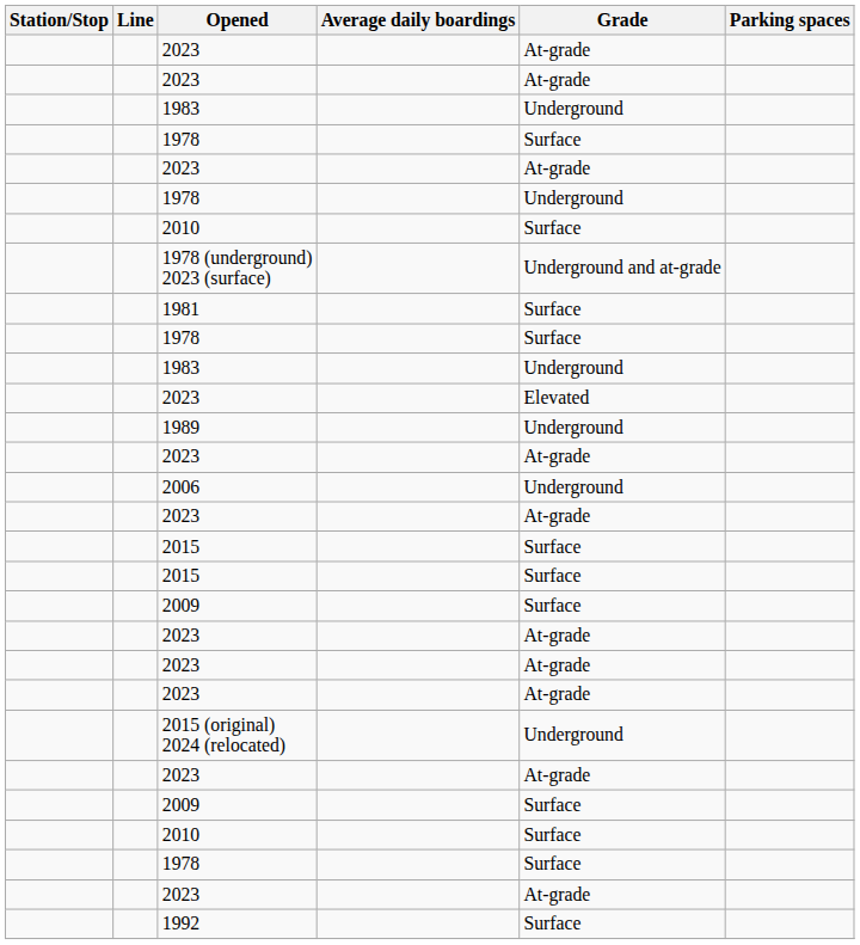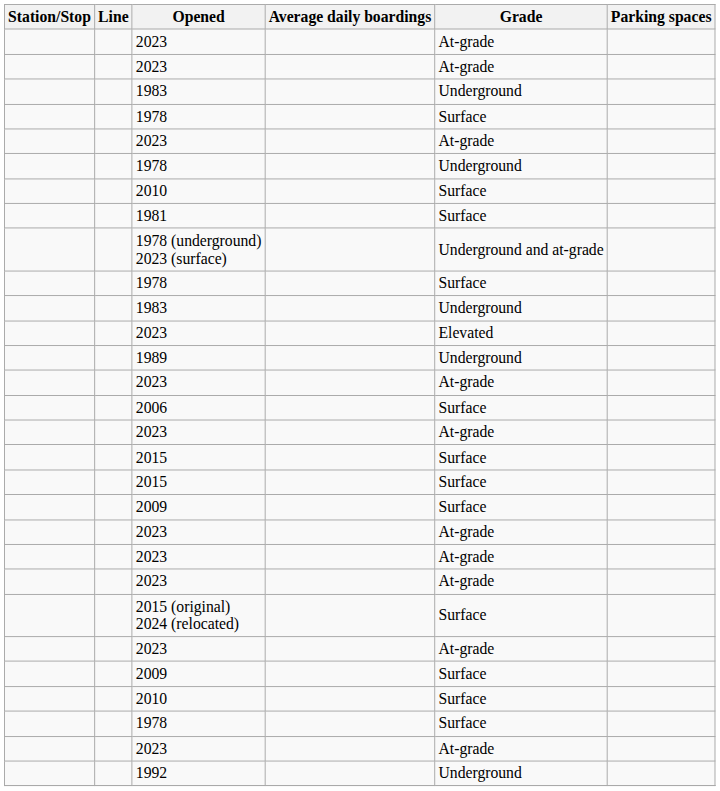 <table class="wikitable plainrowheaders sortable">
 <tr>
 <th scope=col>Station/Stop</th>
 <th scope=col>Line</th>
 <th scope=col>Opened</th>
 <th scope=col>Average daily boardings</th>
 <th scope=col>Grade</th>
 <th scope=col>Parking spaces</th>
 </tr>
 <tr>
 <td></td>
 <td></td>
 <td>2023</td>
 <td></td>
 <td>At-grade</td>
 <td></td>
 </tr>
 <tr>
 <td></td>
 <td></td>
 <td>2023</td>
 <td></td>
 <td>At-grade</td>
 <td></td>
 </tr>
 <tr>
 <td></td>
 <td> </td>
 <td>1983</td>
 <td></td>
 <td>Underground</td>
 <td></td>
 </tr>
 <tr>
 <td></td>
 <td></td>
 <td>1978</td>
 <td></td>
 <td>Surface</td>
 <td></td>
 </tr>
 <tr>
 <td></td>
 <td></td>
 <td>2023</td>
 <td></td>
 <td>At-grade</td>
 <td></td>
 </tr>
 <tr>
 <td></td>
 <td> </td>
 <td>1978</td>
 <td></td>
 <td>Underground</td>
 <td></td>
 </tr>
 <tr>
 <td></td>
 <td></td>
 <td>2010</td>
 <td></td>
 <td>Surface</td>
 <td></td>
 </tr>
 <tr>
 <td></td>
+<td></td>
+<td>1981</td>
+<td></td>
+<td>Surface</td>
+<td></td>
+</tr>
+<tr>
+<td></td>
 <td>  </td>
 <td>1978 (underground)<br>2023 (surface)</td>
 <td></td>
 <td>Underground and at-grade</td>
-<td></td>
-</tr>
-<tr>
-<td></td>
-<td></td>
-<td>1981</td>
-<td></td>
-<td>Surface</td>
 <td></td>
 </tr>
 <tr>
 <td></td>
 <td></td>
 <td>1978</td>
 <td></td>
 <td>Surface</td>
 <td></td>
 </tr>
 <tr>
 <td></td>
 <td> </td>
 <td>1983</td>
 <td></td>
 <td>Underground</td>
 <td></td>
 </tr>
 <tr>
 <td></td>
 <td></td>
 <td>2023</td>
 <td></td>
 <td>Elevated</td>
 <td></td>
 </tr>
 <tr>
 <td></td>
 <td> </td>
 <td>1989</td>
 <td></td>
 <td>Underground</td>
 <td></td>
 </tr>
 <tr>
 <td></td>
 <td></td>
 <td>2023</td>
 <td></td>
 <td>At-grade</td>
 <td></td>
 </tr>
 <tr>
 <td></td>
 <td> </td>
 <td>2006</td>
 <td></td>
-<td>Underground</td>
+<td>Surface</td>
 <td></td>
 </tr>
 <tr>
 <td></td>
 <td></td>
 <td>2023</td>
 <td></td>
 <td>At-grade</td>
 <td></td>
 </tr>
 <tr>
 <td></td>
 <td></td>
 <td>2015</td>
 <td></td>
 <td>Surface</td>
 <td></td>
 </tr>
 <tr>
 <td></td>
 <td></td>
 <td>2015</td>
 <td></td>
 <td>Surface</td>
 <td></td>
 </tr>
 <tr>
 <td></td>
 <td></td>
 <td>2009</td>
 <td></td>
 <td>Surface</td>
 <td></td>
 </tr>
 <tr>
 <td></td>
 <td></td>
 <td>2023</td>
 <td></td>
 <td>At-grade</td>
 <td></td>
 </tr>
 <tr>
 <td></td>
 <td></td>
 <td>2023</td>
 <td></td>
 <td>At-grade</td>
 <td></td>
 </tr>
 <tr>
 <td></td>
 <td></td>
 <td>2023</td>
 <td></td>
 <td>At-grade</td>
 <td></td>
 </tr>
 <tr>
 <td></td>
 <td></td>
 <td>2015 (original)<br>2024 (relocated)</td>
 <td></td>
-<td>Underground</td>
+<td>Surface</td>
 <td></td>
 </tr>
 <tr>
 <td></td>
 <td></td>
 <td>2023</td>
 <td></td>
 <td>At-grade</td>
 <td></td>
 </tr>
 <tr>
 <td></td>
 <td></td>
 <td>2009</td>
 <td></td>
 <td>Surface</td>
 <td></td>
 </tr>
 <tr>
 <td></td>
 <td></td>
 <td>2010</td>
 <td></td>
 <td>Surface</td>
 <td></td>
 </tr>
 <tr>
 <td></td>
 <td></td>
 <td>1978</td>
 <td></td>
 <td>Surface</td>
 <td></td>
 </tr>
 <tr>
 <td></td>
 <td></td>
 <td>2023</td>
 <td></td>
 <td>At-grade</td>
 <td></td>
 </tr>
 <tr>
 <td></td>
 <td> </td>
 <td>1992</td>
 <td></td>
-<td>Surface</td>
+<td>Underground</td>
 <td></td>
 </tr>
 <tr>
 </tr>
 </table>
